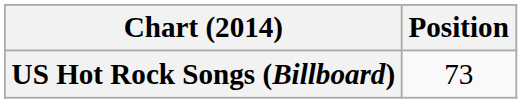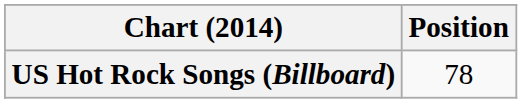 <table class="wikitable plainrowheaders">
 <tr>
 <th>Chart (2014)</th>
 <th>Position</th>
 </tr>
 <tr>
 <th scope="row">US Hot Rock Songs (<em>Billboard</em>)</th>
-<td style="text-align:center;">73</td>
+<td style="text-align:center;">78</td>
 </tr>
 </table>
